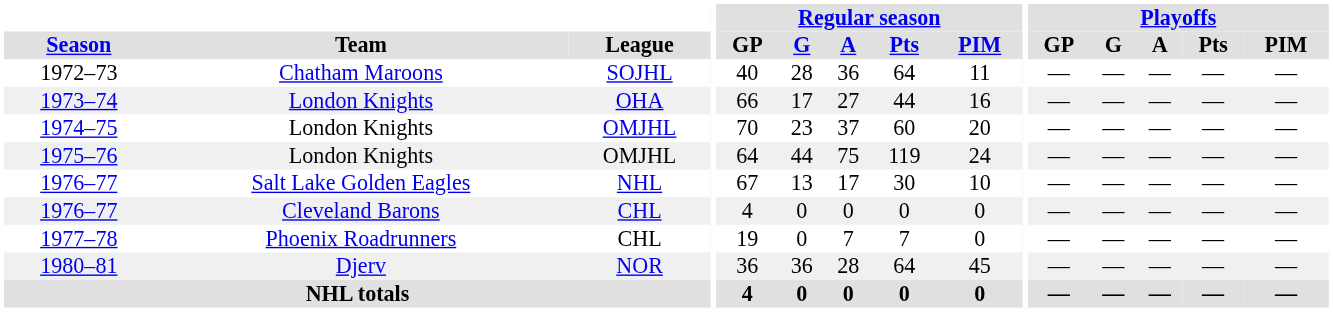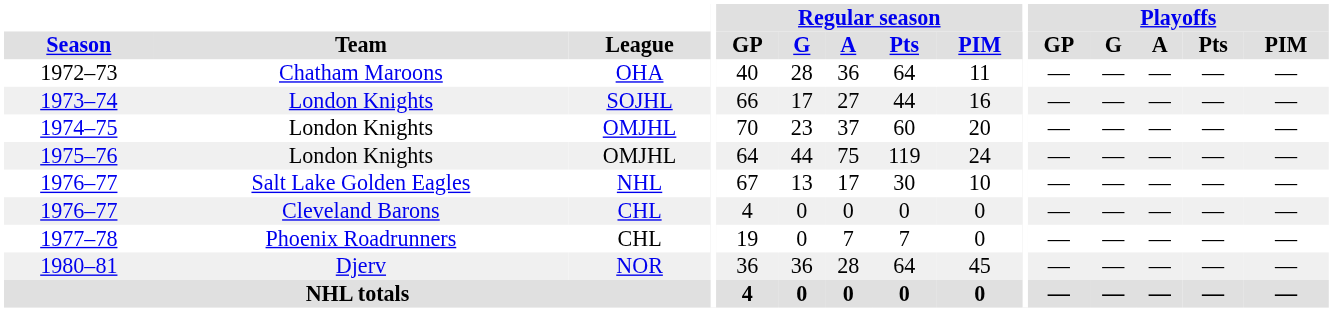 <table border="0" cellpadding="1" cellspacing="0" style="text-align:center; width:60em">
 <tr bgcolor="#e0e0e0">
 <th colspan="3" bgcolor="#ffffff"></th>
 <th rowspan="100" bgcolor="#ffffff"></th>
 <th colspan="5"><a href='#'>Regular season</a></th>
 <th rowspan="100" bgcolor="#ffffff"></th>
 <th colspan="5"><a href='#'>Playoffs</a></th>
 </tr>
 <tr bgcolor="#e0e0e0">
 <th><a href='#'>Season</a></th>
 <th>Team</th>
 <th>League</th>
 <th>GP</th>
 <th><a href='#'>G</a></th>
 <th><a href='#'>A</a></th>
 <th><a href='#'>Pts</a></th>
 <th><a href='#'>PIM</a></th>
 <th>GP</th>
 <th>G</th>
 <th>A</th>
 <th>Pts</th>
 <th>PIM</th>
 </tr>
 <tr>
 <td>1972–73</td>
 <td><a href='#'>Chatham Maroons</a></td>
-<td><a href='#'>SOJHL</a></td>
+<td><a href='#'>OHA</a></td>
 <td>40</td>
 <td>28</td>
 <td>36</td>
 <td>64</td>
 <td>11</td>
 <td>—</td>
 <td>—</td>
 <td>—</td>
 <td>—</td>
 <td>—</td>
 </tr>
 <tr bgcolor="#f0f0f0">
 <td><a href='#'>1973–74</a></td>
 <td><a href='#'>London Knights</a></td>
-<td><a href='#'>OHA</a></td>
+<td><a href='#'>SOJHL</a></td>
 <td>66</td>
 <td>17</td>
 <td>27</td>
 <td>44</td>
 <td>16</td>
 <td>—</td>
 <td>—</td>
 <td>—</td>
 <td>—</td>
 <td>—</td>
 </tr>
 <tr>
 <td><a href='#'>1974–75</a></td>
 <td>London Knights</td>
 <td><a href='#'>OMJHL</a></td>
 <td>70</td>
 <td>23</td>
 <td>37</td>
 <td>60</td>
 <td>20</td>
 <td>—</td>
 <td>—</td>
 <td>—</td>
 <td>—</td>
 <td>—</td>
 </tr>
 <tr bgcolor="#f0f0f0">
 <td><a href='#'>1975–76</a></td>
 <td>London Knights</td>
 <td>OMJHL</td>
 <td>64</td>
 <td>44</td>
 <td>75</td>
 <td>119</td>
 <td>24</td>
 <td>—</td>
 <td>—</td>
 <td>—</td>
 <td>—</td>
 <td>—</td>
 </tr>
 <tr>
 <td><a href='#'>1976–77</a></td>
 <td><a href='#'>Salt Lake Golden Eagles</a></td>
 <td><a href='#'>NHL</a></td>
 <td>67</td>
 <td>13</td>
 <td>17</td>
 <td>30</td>
 <td>10</td>
 <td>—</td>
 <td>—</td>
 <td>—</td>
 <td>—</td>
 <td>—</td>
 </tr>
 <tr bgcolor="#f0f0f0">
 <td><a href='#'>1976–77</a></td>
 <td><a href='#'>Cleveland Barons</a></td>
 <td><a href='#'>CHL</a></td>
 <td>4</td>
 <td>0</td>
 <td>0</td>
 <td>0</td>
 <td>0</td>
 <td>—</td>
 <td>—</td>
 <td>—</td>
 <td>—</td>
 <td>—</td>
 </tr>
 <tr>
 <td><a href='#'>1977–78</a></td>
 <td><a href='#'>Phoenix Roadrunners</a></td>
 <td>CHL</td>
 <td>19</td>
 <td>0</td>
 <td>7</td>
 <td>7</td>
 <td>0</td>
 <td>—</td>
 <td>—</td>
 <td>—</td>
 <td>—</td>
 <td>—</td>
 </tr>
 <tr bgcolor="#f0f0f0">
 <td><a href='#'>1980–81</a></td>
 <td><a href='#'>Djerv</a></td>
 <td><a href='#'>NOR</a></td>
 <td>36</td>
 <td>36</td>
 <td>28</td>
 <td>64</td>
 <td>45</td>
 <td>—</td>
 <td>—</td>
 <td>—</td>
 <td>—</td>
 <td>—</td>
 </tr>
 <tr bgcolor="#e0e0e0">
 <th colspan="3">NHL totals</th>
 <th>4</th>
 <th>0</th>
 <th>0</th>
 <th>0</th>
 <th>0</th>
 <th>—</th>
 <th>—</th>
 <th>—</th>
 <th>—</th>
 <th>—</th>
 </tr>
 </table>
